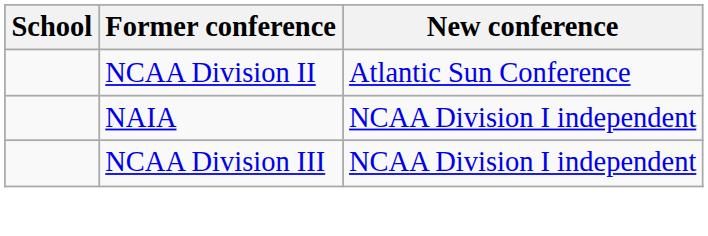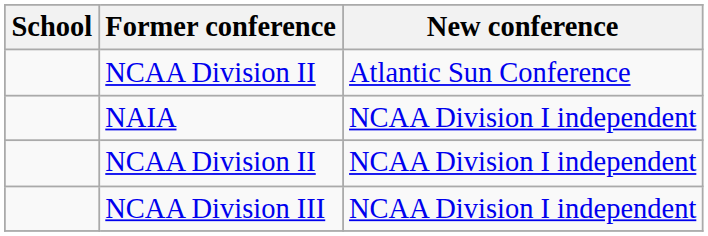 <table class="wikitable sortable">
 <tr>
 <th>School</th>
 <th>Former conference</th>
 <th>New conference</th>
 </tr>
 <tr>
 <td></td>
 <td><a href='#'>NCAA Division II</a></td>
 <td><a href='#'>Atlantic Sun Conference</a></td>
 </tr>
 <tr>
 <td></td>
 <td><a href='#'>NAIA</a></td>
 <td><a href='#'>NCAA Division I independent</a></td>
 </tr>
 <tr>
 <td></td>
+<td><a href='#'>NCAA Division II</a></td>
+<td><a href='#'>NCAA Division I independent</a></td>
+</tr>
+<tr>
+<td></td>
 <td><a href='#'>NCAA Division III</a></td>
 <td><a href='#'>NCAA Division I independent</a></td>
 </tr>
 </table>
